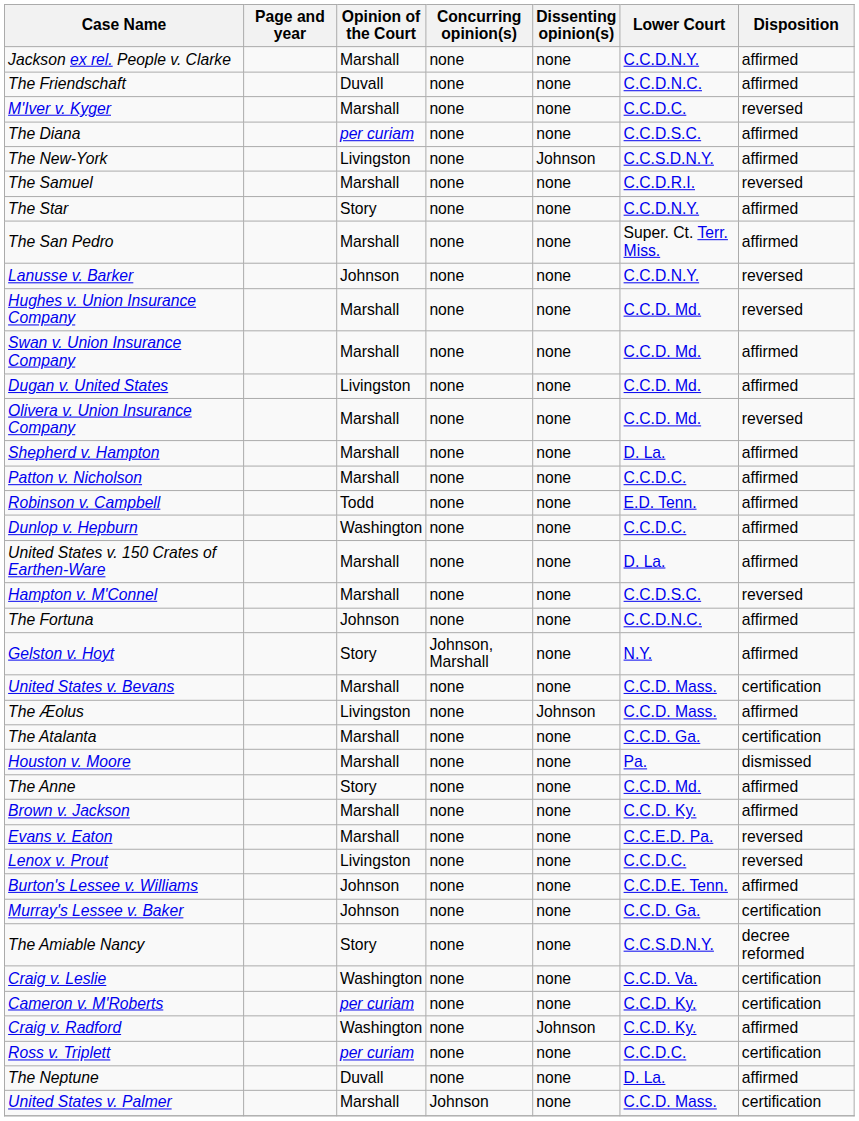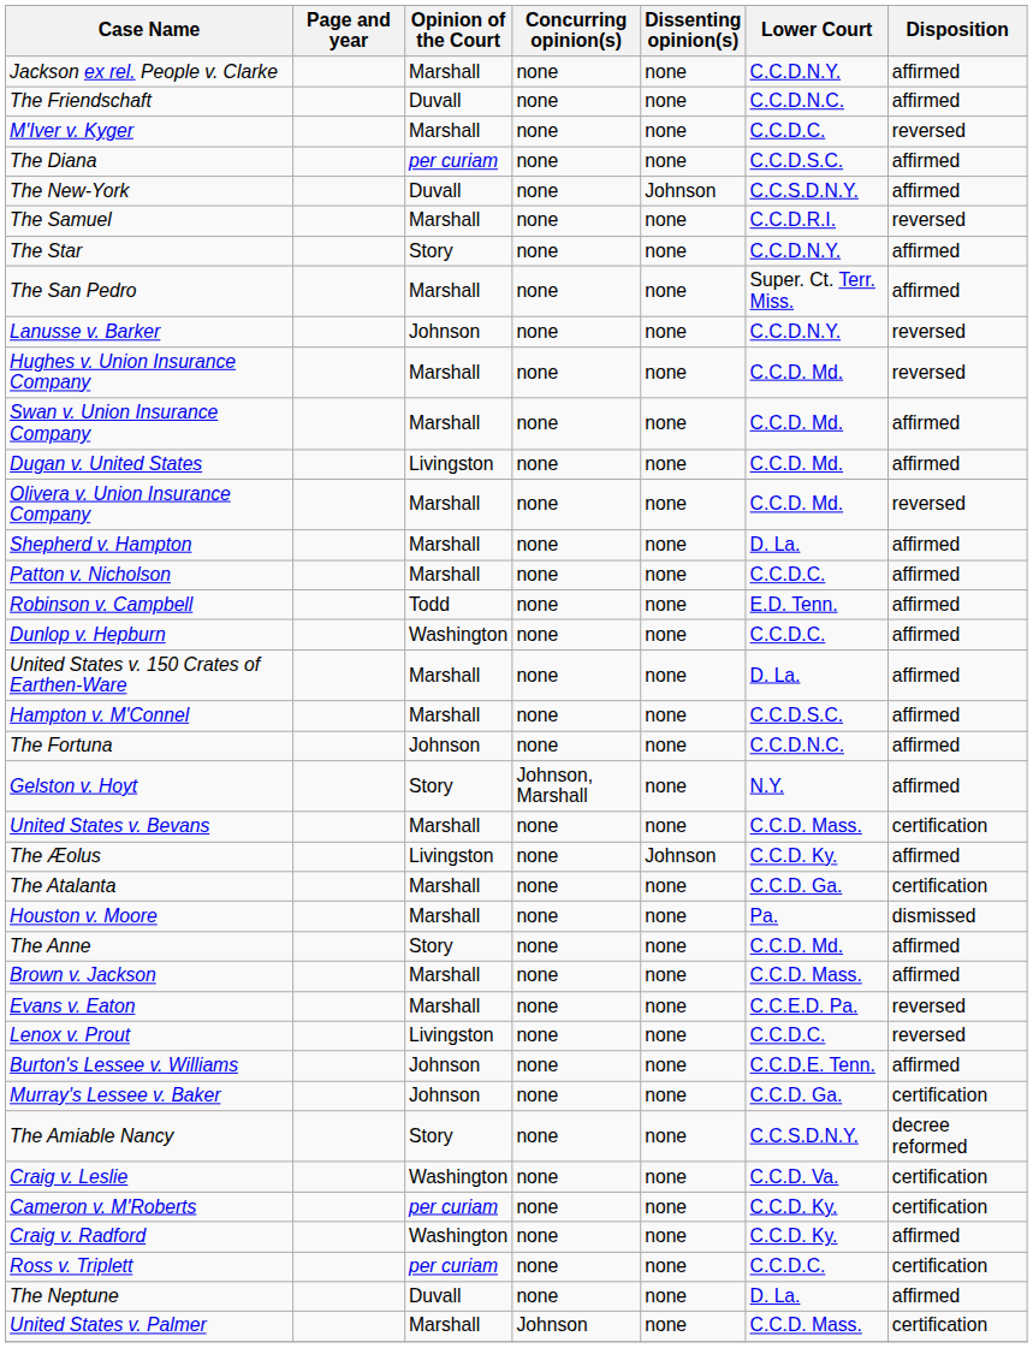 <table class="wikitable sortable">
 <tr>
 <th scope="col" style="width: 375px;">Case Name</th>
 <th scope="col" style="width: 133px;">Page and year</th>
 <th scope="col" style="width: 10px;">Opinion of the Court</th>
 <th scope="col" style="width: 116px;">Concurring opinion(s)</th>
 <th scope="col" style="width: 10px;">Dissenting opinion(s)</th>
 <th scope="col" style="width: 133px;">Lower Court</th>
 <th scope="col" style="width: 133px;">Disposition</th>
 </tr>
 <tr>
 <td><em>Jackson <a href='#'>ex rel.</a> People v. Clarke</em></td>
 <td align="right"></td>
 <td>Marshall</td>
 <td>none</td>
 <td>none</td>
 <td><a href='#'>C.C.D.N.Y.</a></td>
 <td>affirmed</td>
 </tr>
 <tr>
 <td><em>The Friendschaft</em></td>
 <td align="right"></td>
 <td>Duvall</td>
 <td>none</td>
 <td>none</td>
 <td><a href='#'>C.C.D.N.C.</a></td>
 <td>affirmed</td>
 </tr>
 <tr>
 <td><em><a href='#'>M'Iver v. Kyger</a></em></td>
 <td align="right"></td>
 <td>Marshall</td>
 <td>none</td>
 <td>none</td>
 <td><a href='#'>C.C.D.C.</a></td>
 <td>reversed</td>
 </tr>
 <tr>
 <td><em>The Diana</em></td>
 <td align="right"></td>
 <td><em><a href='#'>per curiam</a></em></td>
 <td>none</td>
 <td>none</td>
 <td><a href='#'>C.C.D.S.C.</a></td>
 <td>affirmed</td>
 </tr>
 <tr>
 <td><em>The New-York</em></td>
 <td align="right"></td>
-<td>Livingston</td>
+<td>Duvall</td>
 <td>none</td>
 <td>Johnson</td>
 <td><a href='#'>C.C.S.D.N.Y.</a></td>
 <td>affirmed</td>
 </tr>
 <tr>
 <td><em>The Samuel</em></td>
 <td align="right"></td>
 <td>Marshall</td>
 <td>none</td>
 <td>none</td>
 <td><a href='#'>C.C.D.R.I.</a></td>
 <td>reversed</td>
 </tr>
 <tr>
 <td><em>The Star</em></td>
 <td align="right"></td>
 <td>Story</td>
 <td>none</td>
 <td>none</td>
 <td><a href='#'>C.C.D.N.Y.</a></td>
 <td>affirmed</td>
 </tr>
 <tr>
 <td><em>The San Pedro</em></td>
 <td align="right"></td>
 <td>Marshall</td>
 <td>none</td>
 <td>none</td>
 <td>Super. Ct. <a href='#'>Terr. Miss.</a></td>
 <td>affirmed</td>
 </tr>
 <tr>
 <td><em><a href='#'>Lanusse v. Barker</a></em></td>
 <td align="right"></td>
 <td>Johnson</td>
 <td>none</td>
 <td>none</td>
 <td><a href='#'>C.C.D.N.Y.</a></td>
 <td>reversed</td>
 </tr>
 <tr>
 <td><em><a href='#'>Hughes v. Union Insurance Company</a></em></td>
 <td align="right"></td>
 <td>Marshall</td>
 <td>none</td>
 <td>none</td>
 <td><a href='#'>C.C.D. Md.</a></td>
 <td>reversed</td>
 </tr>
 <tr>
 <td><em><a href='#'>Swan v. Union Insurance Company</a></em></td>
 <td align="right"></td>
 <td>Marshall</td>
 <td>none</td>
 <td>none</td>
 <td><a href='#'>C.C.D. Md.</a></td>
 <td>affirmed</td>
 </tr>
 <tr>
 <td><em><a href='#'>Dugan v. United States</a></em></td>
 <td align="right"></td>
 <td>Livingston</td>
 <td>none</td>
 <td>none</td>
 <td><a href='#'>C.C.D. Md.</a></td>
 <td>affirmed</td>
 </tr>
 <tr>
 <td><em><a href='#'>Olivera v. Union Insurance Company</a></em></td>
 <td align="right"></td>
 <td>Marshall</td>
 <td>none</td>
 <td>none</td>
 <td><a href='#'>C.C.D. Md.</a></td>
 <td>reversed</td>
 </tr>
 <tr>
 <td><em><a href='#'>Shepherd v. Hampton</a></em></td>
 <td align="right"></td>
 <td>Marshall</td>
 <td>none</td>
 <td>none</td>
 <td><a href='#'>D. La.</a></td>
 <td>affirmed</td>
 </tr>
 <tr>
 <td><em><a href='#'>Patton v. Nicholson</a></em></td>
 <td align="right"></td>
 <td>Marshall</td>
 <td>none</td>
 <td>none</td>
 <td><a href='#'>C.C.D.C.</a></td>
 <td>affirmed</td>
 </tr>
 <tr>
 <td><em><a href='#'>Robinson v. Campbell</a></em></td>
 <td align="right"></td>
 <td>Todd</td>
 <td>none</td>
 <td>none</td>
 <td><a href='#'>E.D. Tenn.</a></td>
 <td>affirmed</td>
 </tr>
 <tr>
 <td><em><a href='#'>Dunlop v. Hepburn</a></em></td>
 <td align="right"></td>
 <td>Washington</td>
 <td>none</td>
 <td>none</td>
 <td><a href='#'>C.C.D.C.</a></td>
 <td>affirmed</td>
 </tr>
 <tr>
 <td><em>United States v. 150 Crates of <a href='#'>Earthen-Ware</a></em></td>
 <td align="right"></td>
 <td>Marshall</td>
 <td>none</td>
 <td>none</td>
 <td><a href='#'>D. La.</a></td>
 <td>affirmed</td>
 </tr>
 <tr>
 <td><em><a href='#'>Hampton v. M'Connel</a></em></td>
 <td align="right"></td>
 <td>Marshall</td>
 <td>none</td>
 <td>none</td>
 <td><a href='#'>C.C.D.S.C.</a></td>
-<td>reversed</td>
+<td>affirmed</td>
 </tr>
 <tr>
 <td><em>The Fortuna</em></td>
 <td align="right"></td>
 <td>Johnson</td>
 <td>none</td>
 <td>none</td>
 <td><a href='#'>C.C.D.N.C.</a></td>
 <td>affirmed</td>
 </tr>
 <tr>
 <td><em><a href='#'>Gelston v. Hoyt</a></em></td>
 <td align="right"></td>
 <td>Story</td>
 <td>Johnson, Marshall</td>
 <td>none</td>
 <td><a href='#'>N.Y.</a></td>
 <td>affirmed</td>
 </tr>
 <tr>
 <td><em><a href='#'>United States v. Bevans</a></em></td>
 <td align="right"></td>
 <td>Marshall</td>
 <td>none</td>
 <td>none</td>
 <td><a href='#'>C.C.D. Mass.</a></td>
 <td>certification</td>
 </tr>
 <tr>
 <td><em>The Æolus</em></td>
 <td align="right"></td>
 <td>Livingston</td>
 <td>none</td>
 <td>Johnson</td>
-<td><a href='#'>C.C.D. Mass.</a></td>
+<td><a href='#'>C.C.D. Ky.</a></td>
 <td>affirmed</td>
 </tr>
 <tr>
 <td><em>The Atalanta</em></td>
 <td align="right"></td>
 <td>Marshall</td>
 <td>none</td>
 <td>none</td>
 <td><a href='#'>C.C.D. Ga.</a></td>
 <td>certification</td>
 </tr>
 <tr>
 <td><em><a href='#'>Houston v. Moore</a></em></td>
 <td align="right"></td>
 <td>Marshall</td>
 <td>none</td>
 <td>none</td>
 <td><a href='#'>Pa.</a></td>
 <td>dismissed</td>
 </tr>
 <tr>
 <td><em>The Anne</em></td>
 <td align="right"></td>
 <td>Story</td>
 <td>none</td>
 <td>none</td>
 <td><a href='#'>C.C.D. Md.</a></td>
 <td>affirmed</td>
 </tr>
 <tr>
 <td><em><a href='#'>Brown v. Jackson</a></em></td>
 <td align="right"></td>
 <td>Marshall</td>
 <td>none</td>
 <td>none</td>
-<td><a href='#'>C.C.D. Ky.</a></td>
+<td><a href='#'>C.C.D. Mass.</a></td>
 <td>affirmed</td>
 </tr>
 <tr>
 <td><em><a href='#'>Evans v. Eaton</a></em></td>
 <td align="right"></td>
 <td>Marshall</td>
 <td>none</td>
 <td>none</td>
 <td><a href='#'>C.C.E.D. Pa.</a></td>
 <td>reversed</td>
 </tr>
 <tr>
 <td><em><a href='#'>Lenox v. Prout</a></em></td>
 <td align="right"></td>
 <td>Livingston</td>
 <td>none</td>
 <td>none</td>
 <td><a href='#'>C.C.D.C.</a></td>
 <td>reversed</td>
 </tr>
 <tr>
 <td><em><a href='#'>Burton's Lessee v. Williams</a></em></td>
 <td align="right"></td>
 <td>Johnson</td>
 <td>none</td>
 <td>none</td>
 <td><a href='#'>C.C.D.E. Tenn.</a></td>
 <td>affirmed</td>
 </tr>
 <tr>
 <td><em><a href='#'>Murray's Lessee v. Baker</a></em></td>
 <td align="right"></td>
 <td>Johnson</td>
 <td>none</td>
 <td>none</td>
 <td><a href='#'>C.C.D. Ga.</a></td>
 <td>certification</td>
 </tr>
 <tr>
 <td><em>The Amiable Nancy</em></td>
 <td align="right"></td>
 <td>Story</td>
 <td>none</td>
 <td>none</td>
 <td><a href='#'>C.C.S.D.N.Y.</a></td>
 <td>decree reformed</td>
 </tr>
 <tr>
 <td><em><a href='#'>Craig v. Leslie</a></em></td>
 <td align="right"></td>
 <td>Washington</td>
 <td>none</td>
 <td>none</td>
 <td><a href='#'>C.C.D. Va.</a></td>
 <td>certification</td>
 </tr>
 <tr>
 <td><em><a href='#'>Cameron v. M'Roberts</a></em></td>
 <td align="right"></td>
 <td><em><a href='#'>per curiam</a></em></td>
 <td>none</td>
 <td>none</td>
 <td><a href='#'>C.C.D. Ky.</a></td>
 <td>certification</td>
 </tr>
 <tr>
 <td><em><a href='#'>Craig v. Radford</a></em></td>
 <td align="right"></td>
 <td>Washington</td>
 <td>none</td>
-<td>Johnson</td>
+<td>none</td>
 <td><a href='#'>C.C.D. Ky.</a></td>
 <td>affirmed</td>
 </tr>
 <tr>
 <td><em><a href='#'>Ross v. Triplett</a></em></td>
 <td align="right"></td>
 <td><em><a href='#'>per curiam</a></em></td>
 <td>none</td>
 <td>none</td>
 <td><a href='#'>C.C.D.C.</a></td>
 <td>certification</td>
 </tr>
 <tr>
 <td><em>The Neptune</em></td>
 <td align="right"></td>
 <td>Duvall</td>
 <td>none</td>
 <td>none</td>
 <td><a href='#'>D. La.</a></td>
 <td>affirmed</td>
 </tr>
 <tr>
 <td><em><a href='#'>United States v. Palmer</a></em></td>
 <td align="right"></td>
 <td>Marshall</td>
 <td>Johnson</td>
 <td>none</td>
 <td><a href='#'>C.C.D. Mass.</a></td>
 <td>certification</td>
 </tr>
 <tr>
 </tr>
 </table>
